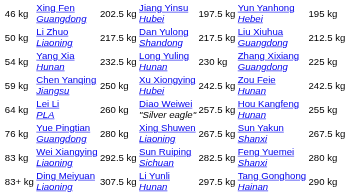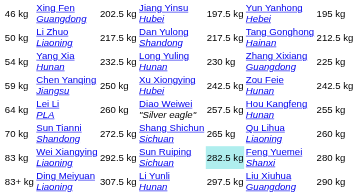 <table>
 <tr>
 <td>46 kg</td>
 <td><a href='#'>Xing Fen</a><br><em><a href='#'>Guangdong</a></em></td>
 <td>202.5 kg</td>
 <td><a href='#'>Jiang Yinsu</a><br><em><a href='#'>Hubei</a></em></td>
 <td>197.5 kg</td>
 <td><a href='#'>Yun Yanhong</a><br><em><a href='#'>Hebei</a></em></td>
 <td>195 kg</td>
 </tr>
 <tr>
 <td>50 kg</td>
 <td><a href='#'>Li Zhuo</a><br><em><a href='#'>Liaoning</a></em></td>
 <td>217.5 kg</td>
 <td><a href='#'>Dan Yulong</a><br><em><a href='#'>Shandong</a></em></td>
 <td>217.5 kg</td>
-<td><a href='#'>Liu Xiuhua</a><br><em><a href='#'>Guangdong</a></em></td>
+<td><a href='#'>Tang Gonghong</a><br><em><a href='#'>Hainan</a></em></td>
 <td>212.5 kg</td>
 </tr>
 <tr>
 <td>54 kg</td>
 <td><a href='#'>Yang Xia</a><br><em><a href='#'>Hunan</a></em></td>
 <td>232.5 kg</td>
 <td><a href='#'>Long Yuling</a><br><em><a href='#'>Hunan</a></em></td>
 <td>230 kg</td>
 <td><a href='#'>Zhang Xixiang</a><br><em><a href='#'>Guangdong</a></em></td>
 <td>225 kg</td>
 </tr>
 <tr>
 <td>59 kg</td>
 <td><a href='#'>Chen Yanqing</a><br><em><a href='#'>Jiangsu</a></em></td>
 <td>250 kg</td>
 <td><a href='#'>Xu Xiongying</a><br><em><a href='#'>Hubei</a></em></td>
 <td>242.5 kg</td>
 <td><a href='#'>Zou Feie</a><br><em><a href='#'>Hunan</a></em></td>
 <td>242.5 kg</td>
 </tr>
 <tr>
 <td>64 kg</td>
 <td><a href='#'>Lei Li</a><br><em><a href='#'>PLA</a></em></td>
 <td>260 kg</td>
 <td><a href='#'>Diao Weiwei</a><br><em>"Silver eagle"</em></td>
 <td>257.5 kg</td>
 <td><a href='#'>Hou Kangfeng</a><br><em><a href='#'>Hunan</a></em></td>
 <td>255 kg</td>
 </tr>
 <tr>
-<td>76 kg</td>
-<td><a href='#'>Yue Pingtian</a><br><em><a href='#'>Guangdong</a></em></td>
-<td>280 kg</td>
-<td><a href='#'>Xing Shuwen</a><br><em><a href='#'>Liaoning</a></em></td>
-<td>267.5 kg</td>
-<td><a href='#'>Sun Yakun</a><br><em><a href='#'>Shanxi</a></em></td>
-<td>267.5 kg</td>
+<td>70 kg</td>
+<td><a href='#'>Sun Tianni</a><br><em><a href='#'>Shandong</a></em></td>
+<td>272.5 kg</td>
+<td><a href='#'>Shang Shichun</a><br><em><a href='#'>Sichuan</a></em></td>
+<td>265 kg</td>
+<td><a href='#'>Qu Lihua</a><br><em><a href='#'>Liaoning</a></em></td>
+<td>260 kg</td>
 </tr>
 <tr>
 <td>83 kg</td>
 <td><a href='#'>Wei Xiangying</a><br><em><a href='#'>Liaoning</a></em></td>
 <td>292.5 kg</td>
 <td><a href='#'>Sun Ruiping</a><br><em><a href='#'>Sichuan</a></em></td>
-<td>282.5 kg</td>
+<td style="background: paleturquoise;">282.5 kg</td>
 <td><a href='#'>Feng Yuemei</a><br><em><a href='#'>Shanxi</a></em></td>
 <td>280 kg</td>
 </tr>
 <tr>
 <td>83+ kg</td>
 <td><a href='#'>Ding Meiyuan</a><br><em><a href='#'>Liaoning</a></em></td>
 <td>307.5 kg</td>
 <td><a href='#'>Li Yunli</a><br><em><a href='#'>Hunan</a></em></td>
 <td>297.5 kg</td>
-<td><a href='#'>Tang Gonghong</a><br><em><a href='#'>Hainan</a></em></td>
+<td><a href='#'>Liu Xiuhua</a><br><em><a href='#'>Guangdong</a></em></td>
 <td>290 kg</td>
 </tr>
 </table>
